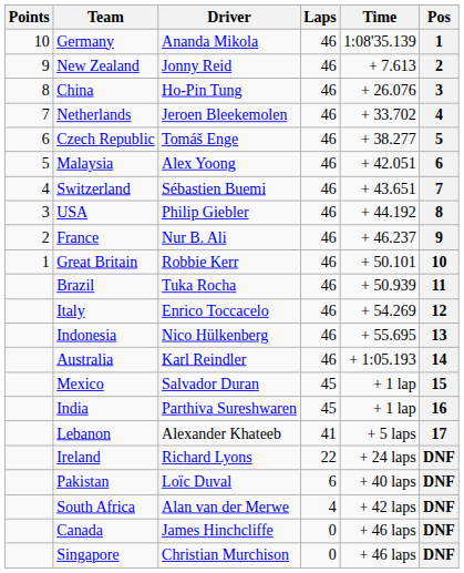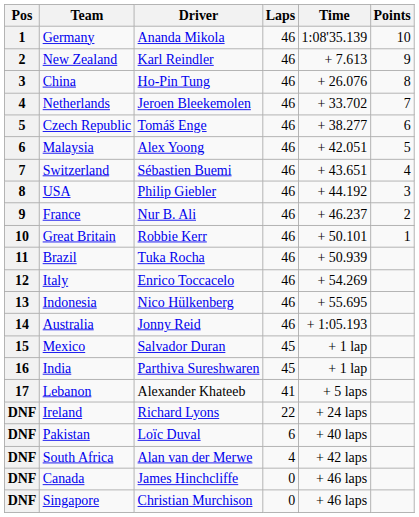 <table class="wikitable">
 <tr>
-<th>Points</th>
+<th>Pos</th>
 <th>Team</th>
 <th>Driver</th>
 <th>Laps</th>
 <th>Time</th>
-<th>Pos</th>
+<th>Points</th>
 </tr>
 <tr>
-<td align="right">10</td>
+<th>1</th>
 <td> <a href='#'>Germany</a></td>
 <td><a href='#'>Ananda Mikola</a></td>
 <td align="right">46</td>
 <td align="right">1:08'35.139</td>
-<th>1</th>
+<td align="right">10</td>
 </tr>
 <tr>
-<td align="right">9</td>
+<th>2</th>
 <td> <a href='#'>New Zealand</a></td>
-<td><a href='#'>Jonny Reid</a></td>
+<td><a href='#'>Karl Reindler</a></td>
 <td align="right">46</td>
 <td align="right">+ 7.613</td>
-<th>2</th>
+<td align="right">9</td>
 </tr>
 <tr>
-<td align="right">8</td>
+<th>3</th>
 <td> <a href='#'>China</a></td>
 <td><a href='#'>Ho-Pin Tung</a></td>
 <td align="right">46</td>
 <td align="right">+ 26.076</td>
-<th>3</th>
+<td align="right">8</td>
 </tr>
 <tr>
-<td align="right">7</td>
+<th>4</th>
 <td> <a href='#'>Netherlands</a></td>
 <td><a href='#'>Jeroen Bleekemolen</a></td>
 <td align="right">46</td>
 <td align="right">+ 33.702</td>
-<th>4</th>
+<td align="right">7</td>
 </tr>
 <tr>
-<td align="right">6</td>
+<th>5</th>
 <td> <a href='#'>Czech Republic</a></td>
 <td><a href='#'>Tomáš Enge</a></td>
 <td align="right">46</td>
 <td align="right">+ 38.277</td>
-<th>5</th>
+<td align="right">6</td>
 </tr>
 <tr>
-<td align="right">5</td>
+<th>6</th>
 <td> <a href='#'>Malaysia</a></td>
 <td><a href='#'>Alex Yoong</a></td>
 <td align="right">46</td>
 <td align="right">+ 42.051</td>
-<th>6</th>
+<td align="right">5</td>
 </tr>
 <tr>
-<td align="right">4</td>
+<th>7</th>
 <td> <a href='#'>Switzerland</a></td>
 <td><a href='#'>Sébastien Buemi</a></td>
 <td align="right">46</td>
 <td align="right">+ 43.651</td>
-<th>7</th>
+<td align="right">4</td>
 </tr>
 <tr>
-<td align="right">3</td>
+<th>8</th>
 <td> <a href='#'>USA</a></td>
 <td><a href='#'>Philip Giebler</a></td>
 <td align="right">46</td>
 <td align="right">+ 44.192</td>
-<th>8</th>
+<td align="right">3</td>
 </tr>
 <tr>
-<td align="right">2</td>
+<th>9</th>
 <td> <a href='#'>France</a></td>
 <td><a href='#'>Nur B. Ali</a></td>
 <td align="right">46</td>
 <td align="right">+ 46.237</td>
-<th>9</th>
+<td align="right">2</td>
 </tr>
 <tr>
-<td align="right">1</td>
+<th>10</th>
 <td> <a href='#'>Great Britain</a></td>
 <td><a href='#'>Robbie Kerr</a></td>
 <td align="right">46</td>
 <td align="right">+ 50.101</td>
-<th>10</th>
+<td align="right">1</td>
 </tr>
 <tr>
-<td align="right"></td>
+<th>11</th>
 <td> <a href='#'>Brazil</a></td>
 <td><a href='#'>Tuka Rocha</a></td>
 <td align="right">46</td>
 <td align="right">+ 50.939</td>
-<th>11</th>
+<td align="right"></td>
 </tr>
 <tr>
-<td align="right"></td>
+<th>12</th>
 <td> <a href='#'>Italy</a></td>
 <td><a href='#'>Enrico Toccacelo</a></td>
 <td align="right">46</td>
 <td align="right">+ 54.269</td>
-<th>12</th>
+<td align="right"></td>
 </tr>
 <tr>
-<td align="right"></td>
+<th>13</th>
 <td> <a href='#'>Indonesia</a></td>
 <td><a href='#'>Nico Hülkenberg</a></td>
 <td align="right">46</td>
 <td align="right">+ 55.695</td>
-<th>13</th>
+<td align="right"></td>
 </tr>
 <tr>
-<td align="right"></td>
+<th>14</th>
 <td> <a href='#'>Australia</a></td>
-<td><a href='#'>Karl Reindler</a></td>
+<td><a href='#'>Jonny Reid</a></td>
 <td align="right">46</td>
 <td align="right">+ 1:05.193</td>
-<th>14</th>
+<td align="right"></td>
 </tr>
 <tr>
-<td align="right"></td>
+<th>15</th>
 <td> <a href='#'>Mexico</a></td>
 <td><a href='#'>Salvador Duran</a></td>
 <td align="right">45</td>
 <td align="right">+ 1 lap</td>
-<th>15</th>
+<td align="right"></td>
 </tr>
 <tr>
-<td align="right"></td>
+<th>16</th>
 <td> <a href='#'>India</a></td>
 <td><a href='#'>Parthiva Sureshwaren</a></td>
 <td align="right">45</td>
 <td align="right">+ 1 lap</td>
-<th>16</th>
+<td align="right"></td>
 </tr>
 <tr>
-<td align="right"></td>
+<th>17</th>
 <td> <a href='#'>Lebanon</a></td>
 <td>Alexander Khateeb</td>
 <td align="right">41</td>
 <td align="right">+ 5 laps</td>
-<th>17</th>
+<td align="right"></td>
 </tr>
 <tr>
-<td align="right"></td>
+<th>DNF</th>
 <td> <a href='#'>Ireland</a></td>
 <td><a href='#'>Richard Lyons</a></td>
 <td align="right">22</td>
 <td align="right">+ 24 laps</td>
-<th>DNF</th>
+<td align="right"></td>
 </tr>
 <tr>
-<td align="right"></td>
+<th>DNF</th>
 <td> <a href='#'>Pakistan</a></td>
 <td><a href='#'>Loïc Duval</a></td>
 <td align="right">6</td>
 <td align="right">+ 40 laps</td>
-<th>DNF</th>
+<td align="right"></td>
 </tr>
 <tr>
-<td align="right"></td>
+<th>DNF</th>
 <td> <a href='#'>South Africa</a></td>
 <td><a href='#'>Alan van der Merwe</a></td>
 <td align="right">4</td>
 <td align="right">+ 42 laps</td>
-<th>DNF</th>
+<td align="right"></td>
 </tr>
 <tr>
-<td align="right"></td>
+<th>DNF</th>
 <td> <a href='#'>Canada</a></td>
 <td><a href='#'>James Hinchcliffe</a></td>
 <td align="right">0</td>
 <td align="right">+ 46 laps</td>
-<th>DNF</th>
+<td align="right"></td>
 </tr>
 <tr>
-<td align="right"></td>
+<th>DNF</th>
 <td> <a href='#'>Singapore</a></td>
 <td><a href='#'>Christian Murchison</a></td>
 <td align="right">0</td>
 <td align="right">+ 46 laps</td>
-<th>DNF</th>
+<td align="right"></td>
 </tr>
 </table>
